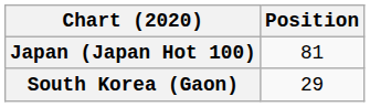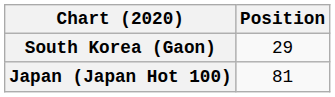 <table class="wikitable plainrowheaders" style="text-align:center">
 <tr>
 <th>Chart (2020)</th>
 <th>Position</th>
 </tr>
 <tr>
+<th scope="row">South Korea (Gaon)</th>
+<td>29</td>
+</tr>
+<tr>
 <th scope="row">Japan (Japan Hot 100)</th>
 <td>81</td>
 </tr>
-<tr>
-<th scope="row">South Korea (Gaon)</th>
-<td>29</td>
-</tr>
 </table>
